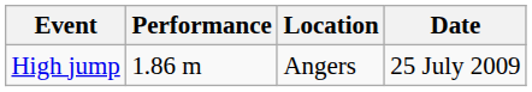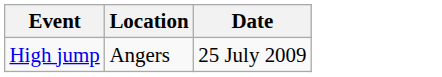 <table class="wikitable">
 <tr>
 <th scope="col">Event</th>
-<th scope="col">Performance</th>
 <th scope="col">Location</th>
 <th scope="col">Date</th>
 </tr>
 <tr>
 <td><a href='#'>High jump</a></td>
-<td>1.86 m</td>
 <td>Angers</td>
 <td>25 July 2009</td>
 </tr>
 </table>
